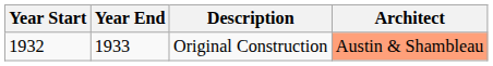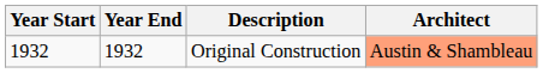 <table class="wikitable">
 <tr>
 <th>Year Start</th>
 <th>Year End</th>
 <th>Description</th>
 <th>Architect</th>
 </tr>
 <tr>
 <td>1932</td>
-<td>1933</td>
+<td>1932</td>
 <td>Original Construction</td>
 <td style="background: lightsalmon;">Austin & Shambleau</td>
 </tr>
 </table>
